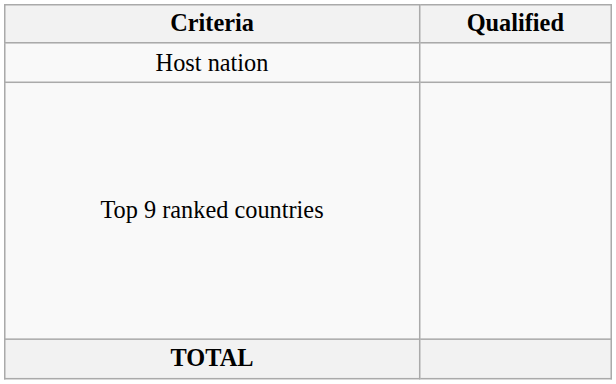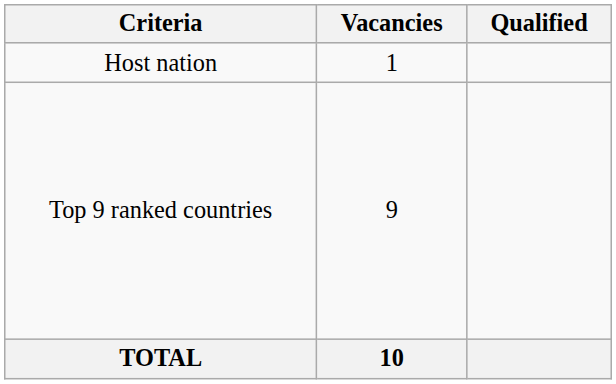 <table class = "wikitable" width=400>
 <tr>
 <th>Criteria</th>
+<th>Vacancies</th>
 <th>Qualified</th>
 </tr>
 <tr>
 <td align="center">Host nation</td>
+<td align="center">1</td>
 <td></td>
 </tr>
 <tr>
 <td align="center">Top 9 ranked countries</td>
+<td align="center">9</td>
 <td><br><br><br><br><br><br><s></s><br><br><br></td>
 </tr>
 <tr>
 <th>TOTAL</th>
+<th>10</th>
 <th></th>
 </tr>
 </table>
